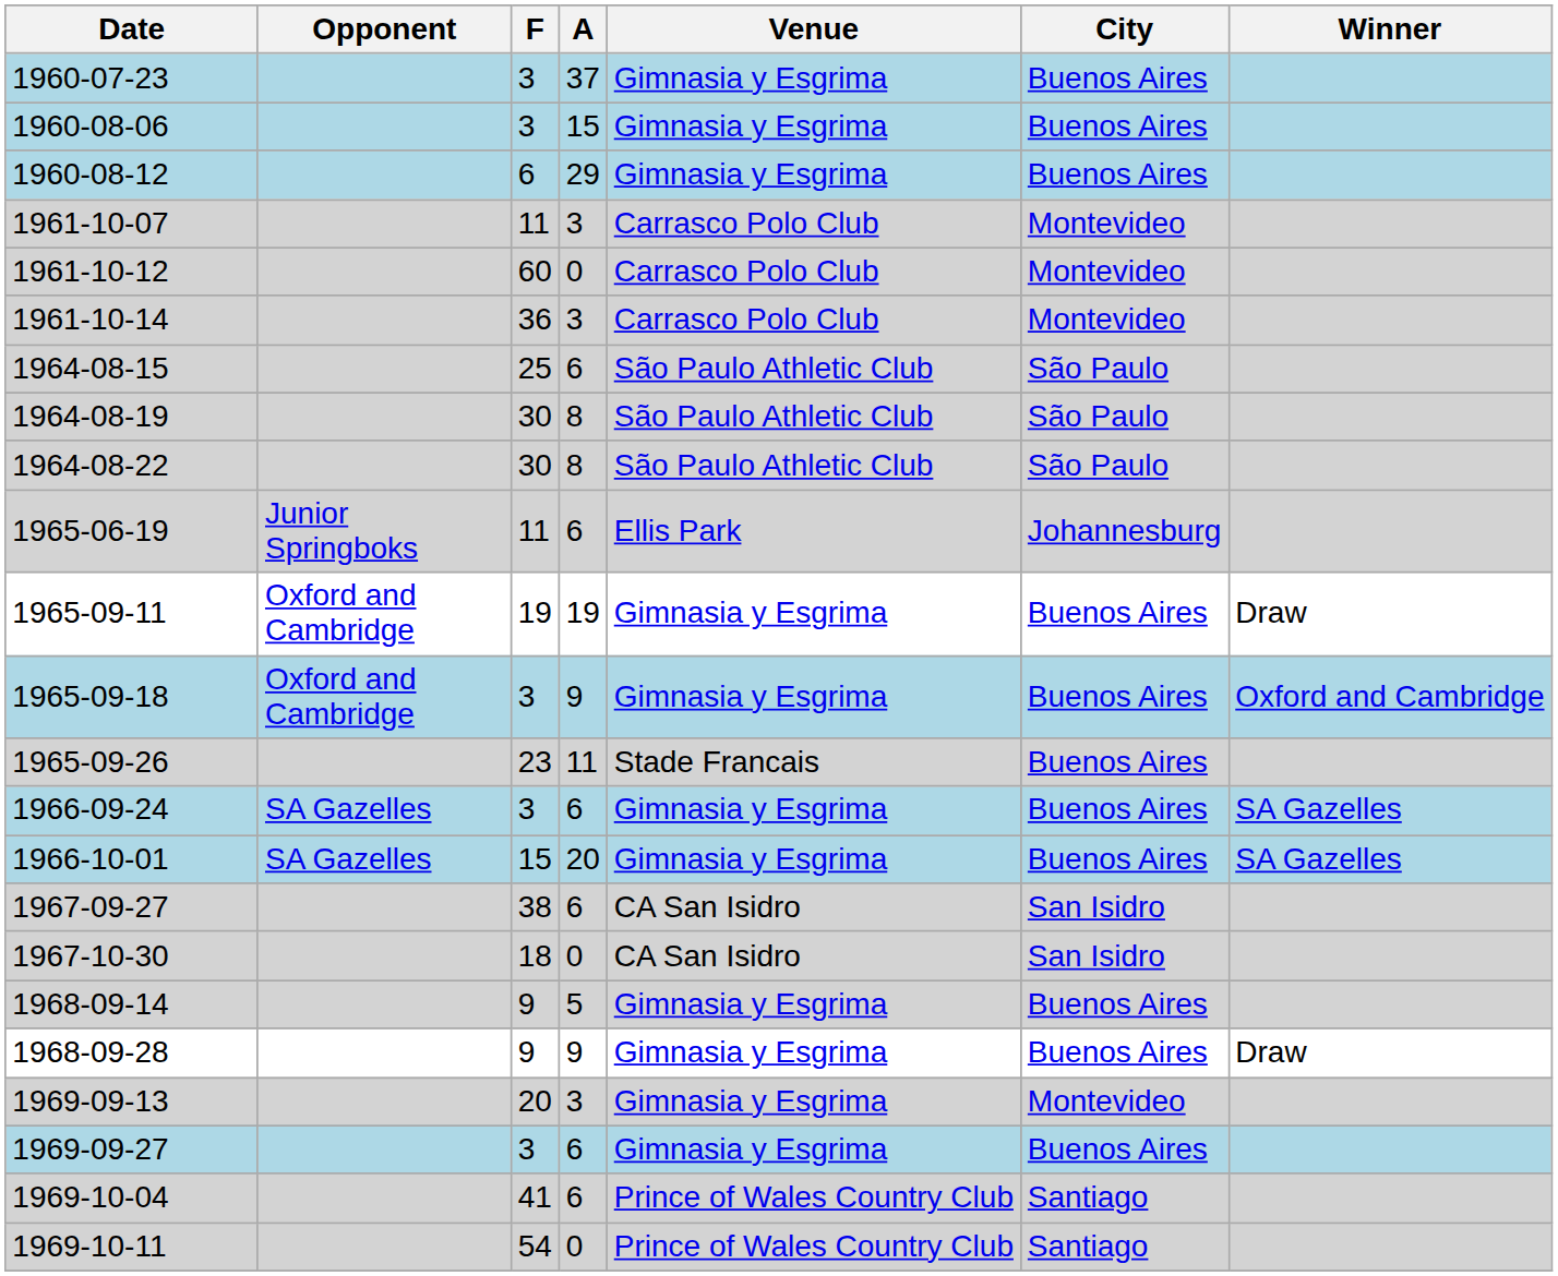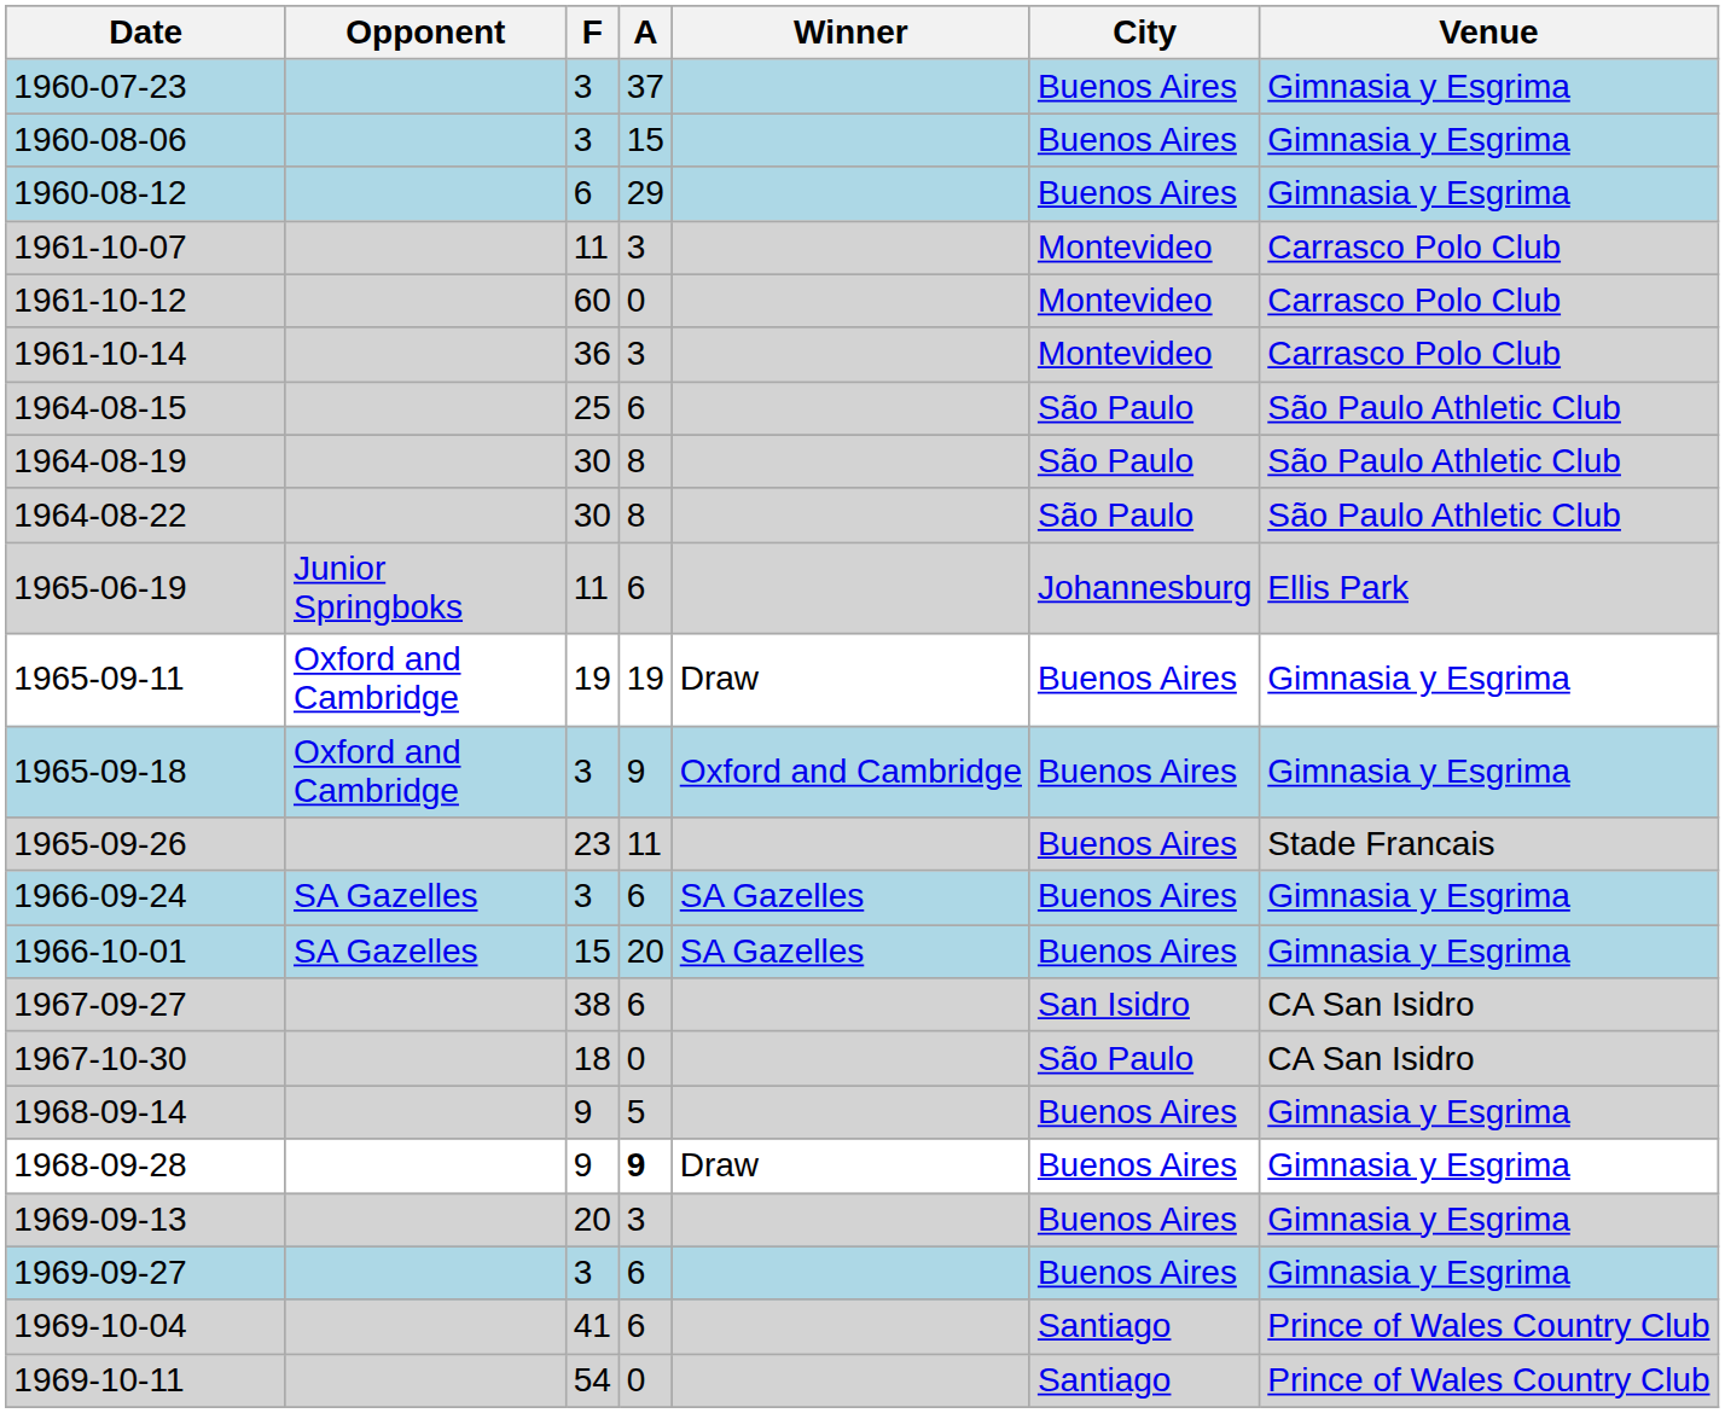 <table class="wikitable sortable">
 <tr>
 <th width="125">Date</th>
 <th width="125">Opponent</th>
 <th>F</th>
 <th>A</th>
+<th>Winner</th>
+<th>City</th>
 <th>Venue</th>
-<th>City</th>
-<th>Winner</th>
 </tr>
 <tr bgcolor="lightblue">
 <td>1960-07-23</td>
 <td></td>
 <td>3</td>
 <td>37</td>
+<td></td>
+<td><a href='#'>Buenos Aires</a></td>
 <td><a href='#'>Gimnasia y Esgrima</a></td>
-<td><a href='#'>Buenos Aires</a></td>
-<td></td>
 </tr>
 <tr bgcolor="lightblue">
 <td>1960-08-06</td>
 <td></td>
 <td>3</td>
 <td>15</td>
+<td></td>
+<td><a href='#'>Buenos Aires</a></td>
 <td><a href='#'>Gimnasia y Esgrima</a></td>
-<td><a href='#'>Buenos Aires</a></td>
-<td></td>
 </tr>
 <tr bgcolor="lightblue">
 <td>1960-08-12</td>
 <td></td>
 <td>6</td>
 <td>29</td>
+<td></td>
+<td><a href='#'>Buenos Aires</a></td>
 <td><a href='#'>Gimnasia y Esgrima</a></td>
-<td><a href='#'>Buenos Aires</a></td>
-<td></td>
 </tr>
 <tr bgcolor="lightgrey">
 <td>1961-10-07</td>
 <td></td>
 <td>11</td>
 <td>3</td>
+<td></td>
+<td><a href='#'>Montevideo</a></td>
 <td><a href='#'>Carrasco Polo Club</a></td>
-<td><a href='#'>Montevideo</a></td>
-<td></td>
 </tr>
 <tr bgcolor="lightgrey">
 <td>1961-10-12</td>
 <td></td>
 <td>60</td>
 <td>0</td>
+<td></td>
+<td><a href='#'>Montevideo</a></td>
 <td><a href='#'>Carrasco Polo Club</a></td>
-<td><a href='#'>Montevideo</a></td>
-<td></td>
 </tr>
 <tr bgcolor="lightgrey">
 <td>1961-10-14</td>
 <td></td>
 <td>36</td>
 <td>3</td>
+<td></td>
+<td><a href='#'>Montevideo</a></td>
 <td><a href='#'>Carrasco Polo Club</a></td>
-<td><a href='#'>Montevideo</a></td>
-<td></td>
 </tr>
 <tr bgcolor="lightgrey">
 <td>1964-08-15</td>
 <td></td>
 <td>25</td>
 <td>6</td>
+<td></td>
+<td><a href='#'>São Paulo</a></td>
 <td><a href='#'>São Paulo Athletic Club</a></td>
-<td><a href='#'>São Paulo</a></td>
-<td></td>
 </tr>
 <tr bgcolor="lightgrey">
 <td>1964-08-19</td>
 <td></td>
 <td>30</td>
 <td>8</td>
+<td></td>
+<td><a href='#'>São Paulo</a></td>
 <td><a href='#'>São Paulo Athletic Club</a></td>
-<td><a href='#'>São Paulo</a></td>
-<td></td>
 </tr>
 <tr bgcolor="lightgrey">
 <td>1964-08-22</td>
 <td></td>
 <td>30</td>
 <td>8</td>
+<td></td>
+<td><a href='#'>São Paulo</a></td>
 <td><a href='#'>São Paulo Athletic Club</a></td>
-<td><a href='#'>São Paulo</a></td>
-<td></td>
 </tr>
 <tr bgcolor="lightgrey">
 <td>1965-06-19</td>
 <td><a href='#'>Junior Springboks</a></td>
 <td>11</td>
 <td>6</td>
+<td></td>
+<td><a href='#'>Johannesburg</a></td>
 <td><a href='#'>Ellis Park</a></td>
-<td><a href='#'>Johannesburg</a></td>
-<td></td>
 </tr>
 <tr bgcolor="white">
 <td>1965-09-11</td>
 <td><a href='#'>Oxford and Cambridge</a></td>
 <td>19</td>
 <td>19</td>
+<td>Draw</td>
+<td><a href='#'>Buenos Aires</a></td>
 <td><a href='#'>Gimnasia y Esgrima</a></td>
-<td><a href='#'>Buenos Aires</a></td>
-<td>Draw</td>
 </tr>
 <tr bgcolor="lightblue">
 <td>1965-09-18</td>
 <td><a href='#'>Oxford and Cambridge</a></td>
 <td>3</td>
 <td>9</td>
+<td><a href='#'>Oxford and Cambridge</a></td>
+<td><a href='#'>Buenos Aires</a></td>
 <td><a href='#'>Gimnasia y Esgrima</a></td>
-<td><a href='#'>Buenos Aires</a></td>
-<td><a href='#'>Oxford and Cambridge</a></td>
 </tr>
 <tr bgcolor="lightgrey">
 <td>1965-09-26</td>
 <td></td>
 <td>23</td>
 <td>11</td>
+<td></td>
+<td><a href='#'>Buenos Aires</a></td>
 <td>Stade Francais</td>
-<td><a href='#'>Buenos Aires</a></td>
-<td></td>
 </tr>
 <tr bgcolor="lightblue">
 <td>1966-09-24</td>
 <td><a href='#'>SA Gazelles</a></td>
 <td>3</td>
 <td>6</td>
+<td> <a href='#'>SA Gazelles</a></td>
+<td><a href='#'>Buenos Aires</a></td>
 <td><a href='#'>Gimnasia y Esgrima</a></td>
-<td><a href='#'>Buenos Aires</a></td>
-<td> <a href='#'>SA Gazelles</a></td>
 </tr>
 <tr bgcolor="lightblue">
 <td>1966-10-01</td>
 <td><a href='#'>SA Gazelles</a></td>
 <td>15</td>
 <td>20</td>
+<td> <a href='#'>SA Gazelles</a></td>
+<td><a href='#'>Buenos Aires</a></td>
 <td><a href='#'>Gimnasia y Esgrima</a></td>
-<td><a href='#'>Buenos Aires</a></td>
-<td> <a href='#'>SA Gazelles</a></td>
 </tr>
 <tr bgcolor="lightgrey">
 <td>1967-09-27</td>
 <td></td>
 <td>38</td>
 <td>6</td>
+<td></td>
+<td><a href='#'>San Isidro</a></td>
 <td>CA San Isidro</td>
-<td><a href='#'>San Isidro</a></td>
-<td></td>
 </tr>
 <tr bgcolor="lightgrey">
 <td>1967-10-30</td>
 <td></td>
 <td>18</td>
 <td>0</td>
+<td></td>
+<td><a href='#'>São Paulo</a></td>
 <td>CA San Isidro</td>
-<td><a href='#'>San Isidro</a></td>
-<td></td>
 </tr>
 <tr bgcolor="lightgrey">
 <td>1968-09-14</td>
 <td></td>
 <td>9</td>
 <td>5</td>
+<td></td>
+<td><a href='#'>Buenos Aires</a></td>
 <td><a href='#'>Gimnasia y Esgrima</a></td>
-<td><a href='#'>Buenos Aires</a></td>
-<td></td>
 </tr>
 <tr bgcolor="white">
 <td>1968-09-28</td>
 <td></td>
 <td>9</td>
-<td>9</td>
+<td><strong>9</strong></td>
+<td>Draw</td>
+<td><a href='#'>Buenos Aires</a></td>
 <td><a href='#'>Gimnasia y Esgrima</a></td>
-<td><a href='#'>Buenos Aires</a></td>
-<td>Draw</td>
 </tr>
 <tr bgcolor="lightgrey">
 <td>1969-09-13</td>
 <td></td>
 <td>20</td>
 <td>3</td>
+<td></td>
+<td><a href='#'>Buenos Aires</a></td>
 <td><a href='#'>Gimnasia y Esgrima</a></td>
-<td><a href='#'>Montevideo</a></td>
-<td></td>
 </tr>
 <tr bgcolor="lightblue">
 <td>1969-09-27</td>
 <td></td>
 <td>3</td>
 <td>6</td>
+<td></td>
+<td><a href='#'>Buenos Aires</a></td>
 <td><a href='#'>Gimnasia y Esgrima</a></td>
-<td><a href='#'>Buenos Aires</a></td>
-<td></td>
 </tr>
 <tr bgcolor="lightgrey">
 <td>1969-10-04</td>
 <td></td>
 <td>41</td>
 <td>6</td>
+<td></td>
+<td><a href='#'>Santiago</a></td>
 <td><a href='#'>Prince of Wales Country Club</a></td>
-<td><a href='#'>Santiago</a></td>
-<td></td>
 </tr>
 <tr bgcolor="lightgrey">
 <td>1969-10-11</td>
 <td></td>
 <td>54</td>
 <td>0</td>
+<td></td>
+<td><a href='#'>Santiago</a></td>
 <td><a href='#'>Prince of Wales Country Club</a></td>
-<td><a href='#'>Santiago</a></td>
-<td></td>
 </tr>
 </table>
